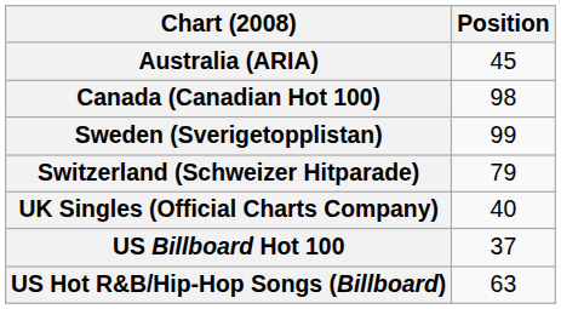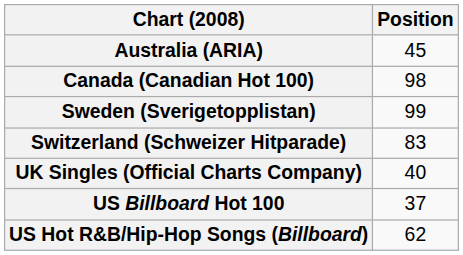 <table class="wikitable plainrowheaders sortable" style="text-align:center">
 <tr>
 <th scope="col">Chart (2008)</th>
 <th scope="col">Position</th>
 </tr>
 <tr>
 <th scope="row">Australia (ARIA)</th>
 <td align="center">45</td>
 </tr>
 <tr>
 <th scope="row">Canada (Canadian Hot 100)</th>
 <td align="center">98</td>
 </tr>
 <tr>
 <th scope="row">Sweden (Sverigetopplistan)</th>
 <td align="center">99</td>
 </tr>
 <tr>
 <th scope="row">Switzerland (Schweizer Hitparade)</th>
-<td align="center">79</td>
+<td align="center">83</td>
 </tr>
 <tr>
 <th scope="row">UK Singles (Official Charts Company)</th>
 <td align="center">40</td>
 </tr>
 <tr>
 <th scope="row">US <em>Billboard</em> Hot 100</th>
 <td align="center">37</td>
 </tr>
 <tr>
 <th scope="row">US Hot R&B/Hip-Hop Songs (<em>Billboard</em>)</th>
-<td>63</td>
+<td>62</td>
 </tr>
 </table>
